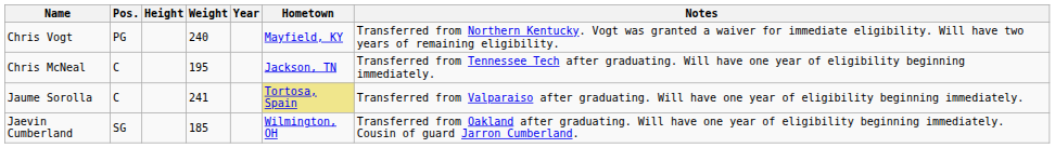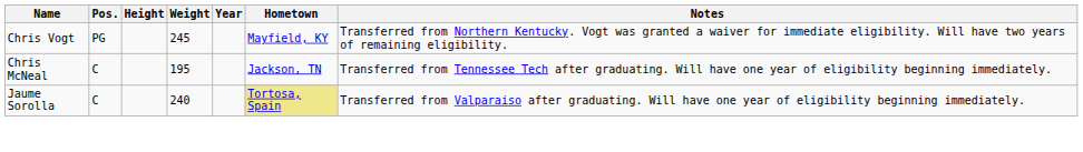 <table class="wikitable sortable" border="1">
 <tr>
 <th>Name</th>
 <th>Pos.</th>
 <th>Height</th>
 <th>Weight</th>
 <th>Year</th>
 <th>Hometown</th>
 <th class="unsortable">Notes</th>
 </tr>
 <tr>
 <td>Chris Vogt</td>
 <td>PG</td>
 <td></td>
-<td>240</td>
+<td>245</td>
 <td></td>
 <td><a href='#'>Mayfield, KY</a></td>
 <td>Transferred from <a href='#'>Northern Kentucky</a>. Vogt was granted a waiver for immediate eligibility. Will have two years of remaining eligibility.</td>
 </tr>
 <tr>
 <td>Chris McNeal</td>
 <td>C</td>
 <td></td>
 <td>195</td>
 <td></td>
 <td><a href='#'>Jackson, TN</a></td>
 <td>Transferred from <a href='#'>Tennessee Tech</a> after graduating. Will have one year of eligibility beginning immediately.</td>
 </tr>
 <tr>
 <td>Jaume Sorolla</td>
 <td>C</td>
 <td></td>
-<td>241</td>
+<td>240</td>
 <td></td>
 <td style="background: khaki;"><a href='#'>Tortosa, Spain</a></td>
 <td>Transferred from <a href='#'>Valparaiso</a> after graduating. Will have one year of eligibility beginning immediately.</td>
 </tr>
-<tr>
-<td>Jaevin Cumberland</td>
-<td>SG</td>
-<td></td>
-<td>185</td>
-<td></td>
-<td><a href='#'>Wilmington, OH</a></td>
-<td>Transferred from <a href='#'>Oakland</a> after graduating. Will have one year of eligibility beginning immediately. Cousin of guard <a href='#'>Jarron Cumberland</a>.</td>
-</tr>
 </table>
